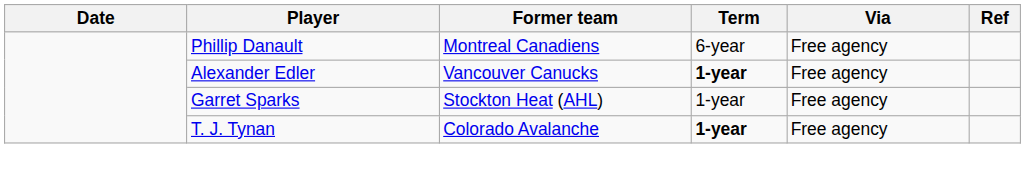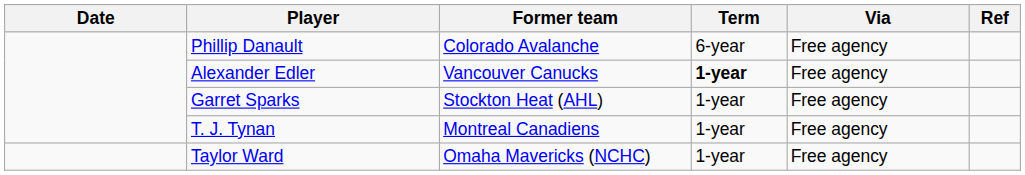 <table class="wikitable">
 <tr style="background:#ddd; text-align:center;">
 <th style="width: 10em;">Date</th>
 <th style="width: 14em;">Player</th>
 <th style="width: 14em;">Former team</th>
 <th style="width: 5em;">Term</th>
 <th style="width: 10em;">Via</th>
 <th style="width: 2.5em;">Ref</th>
 </tr>
 <tr>
 <td rowspan=4></td>
 <td><a href='#'>Phillip Danault</a></td>
-<td><a href='#'>Montreal Canadiens</a></td>
+<td><a href='#'>Colorado Avalanche</a></td>
 <td>6-year</td>
 <td>Free agency</td>
 <td></td>
 </tr>
 <tr>
 <td><a href='#'>Alexander Edler</a></td>
 <td><a href='#'>Vancouver Canucks</a></td>
 <td><strong>1-year</strong></td>
 <td>Free agency</td>
 <td></td>
 </tr>
 <tr>
 <td><a href='#'>Garret Sparks</a></td>
 <td><a href='#'>Stockton Heat</a> (<a href='#'>AHL</a>)</td>
 <td>1-year</td>
 <td>Free agency</td>
 <td></td>
 </tr>
 <tr>
 <td><a href='#'>T. J. Tynan</a></td>
-<td><a href='#'>Colorado Avalanche</a></td>
-<td><strong>1-year</strong></td>
+<td><a href='#'>Montreal Canadiens</a></td>
+<td>1-year</td>
+<td>Free agency</td>
+<td></td>
+</tr>
+<tr>
+<td></td>
+<td><a href='#'>Taylor Ward</a></td>
+<td><a href='#'>Omaha Mavericks</a> (<a href='#'>NCHC</a>)</td>
+<td>1-year</td>
 <td>Free agency</td>
 <td></td>
 </tr>
 </table>
